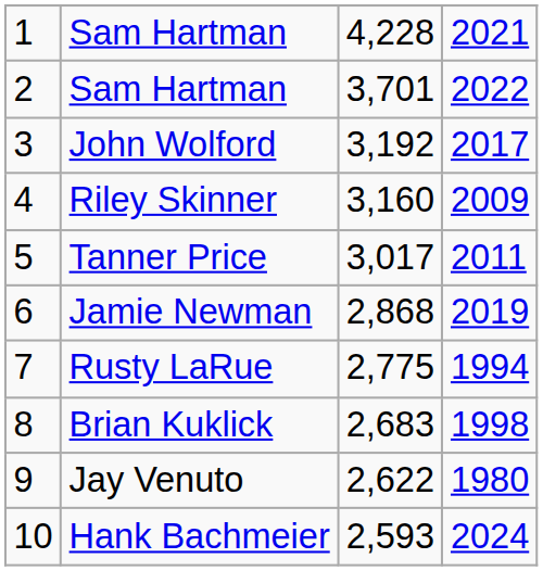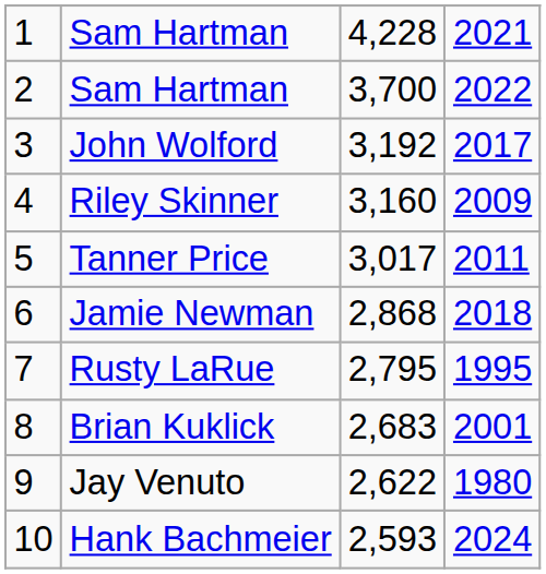 <table class="wikitable">
 <tr>
 </tr>
 <tr>
 <td>1</td>
 <td><a href='#'>Sam Hartman</a></td>
 <td>4,228</td>
 <td><a href='#'>2021</a></td>
 </tr>
 <tr>
 <td>2</td>
 <td><a href='#'>Sam Hartman</a></td>
-<td>3,701</td>
+<td>3,700</td>
 <td><a href='#'>2022</a></td>
 </tr>
 <tr>
 <td>3</td>
 <td><a href='#'>John Wolford</a></td>
 <td>3,192</td>
 <td><a href='#'>2017</a></td>
 </tr>
 <tr>
 <td>4</td>
 <td><a href='#'>Riley Skinner</a></td>
 <td>3,160</td>
 <td><a href='#'>2009</a></td>
 </tr>
 <tr>
 <td>5</td>
 <td><a href='#'>Tanner Price</a></td>
 <td>3,017</td>
 <td><a href='#'>2011</a></td>
 </tr>
 <tr>
 <td>6</td>
 <td><a href='#'>Jamie Newman</a></td>
 <td>2,868</td>
-<td><a href='#'>2019</a></td>
+<td><a href='#'>2018</a></td>
 </tr>
 <tr>
 <td>7</td>
 <td><a href='#'>Rusty LaRue</a></td>
-<td>2,775</td>
-<td><a href='#'>1994</a></td>
+<td>2,795</td>
+<td><a href='#'>1995</a></td>
 </tr>
 <tr>
 <td>8</td>
 <td><a href='#'>Brian Kuklick</a></td>
 <td>2,683</td>
-<td><a href='#'>1998</a></td>
+<td><a href='#'>2001</a></td>
 </tr>
 <tr>
 <td>9</td>
 <td>Jay Venuto</td>
 <td>2,622</td>
 <td><a href='#'>1980</a></td>
 </tr>
 <tr>
 <td>10</td>
 <td><a href='#'>Hank Bachmeier</a></td>
 <td>2,593</td>
 <td><a href='#'>2024</a></td>
 </tr>
 </table>
